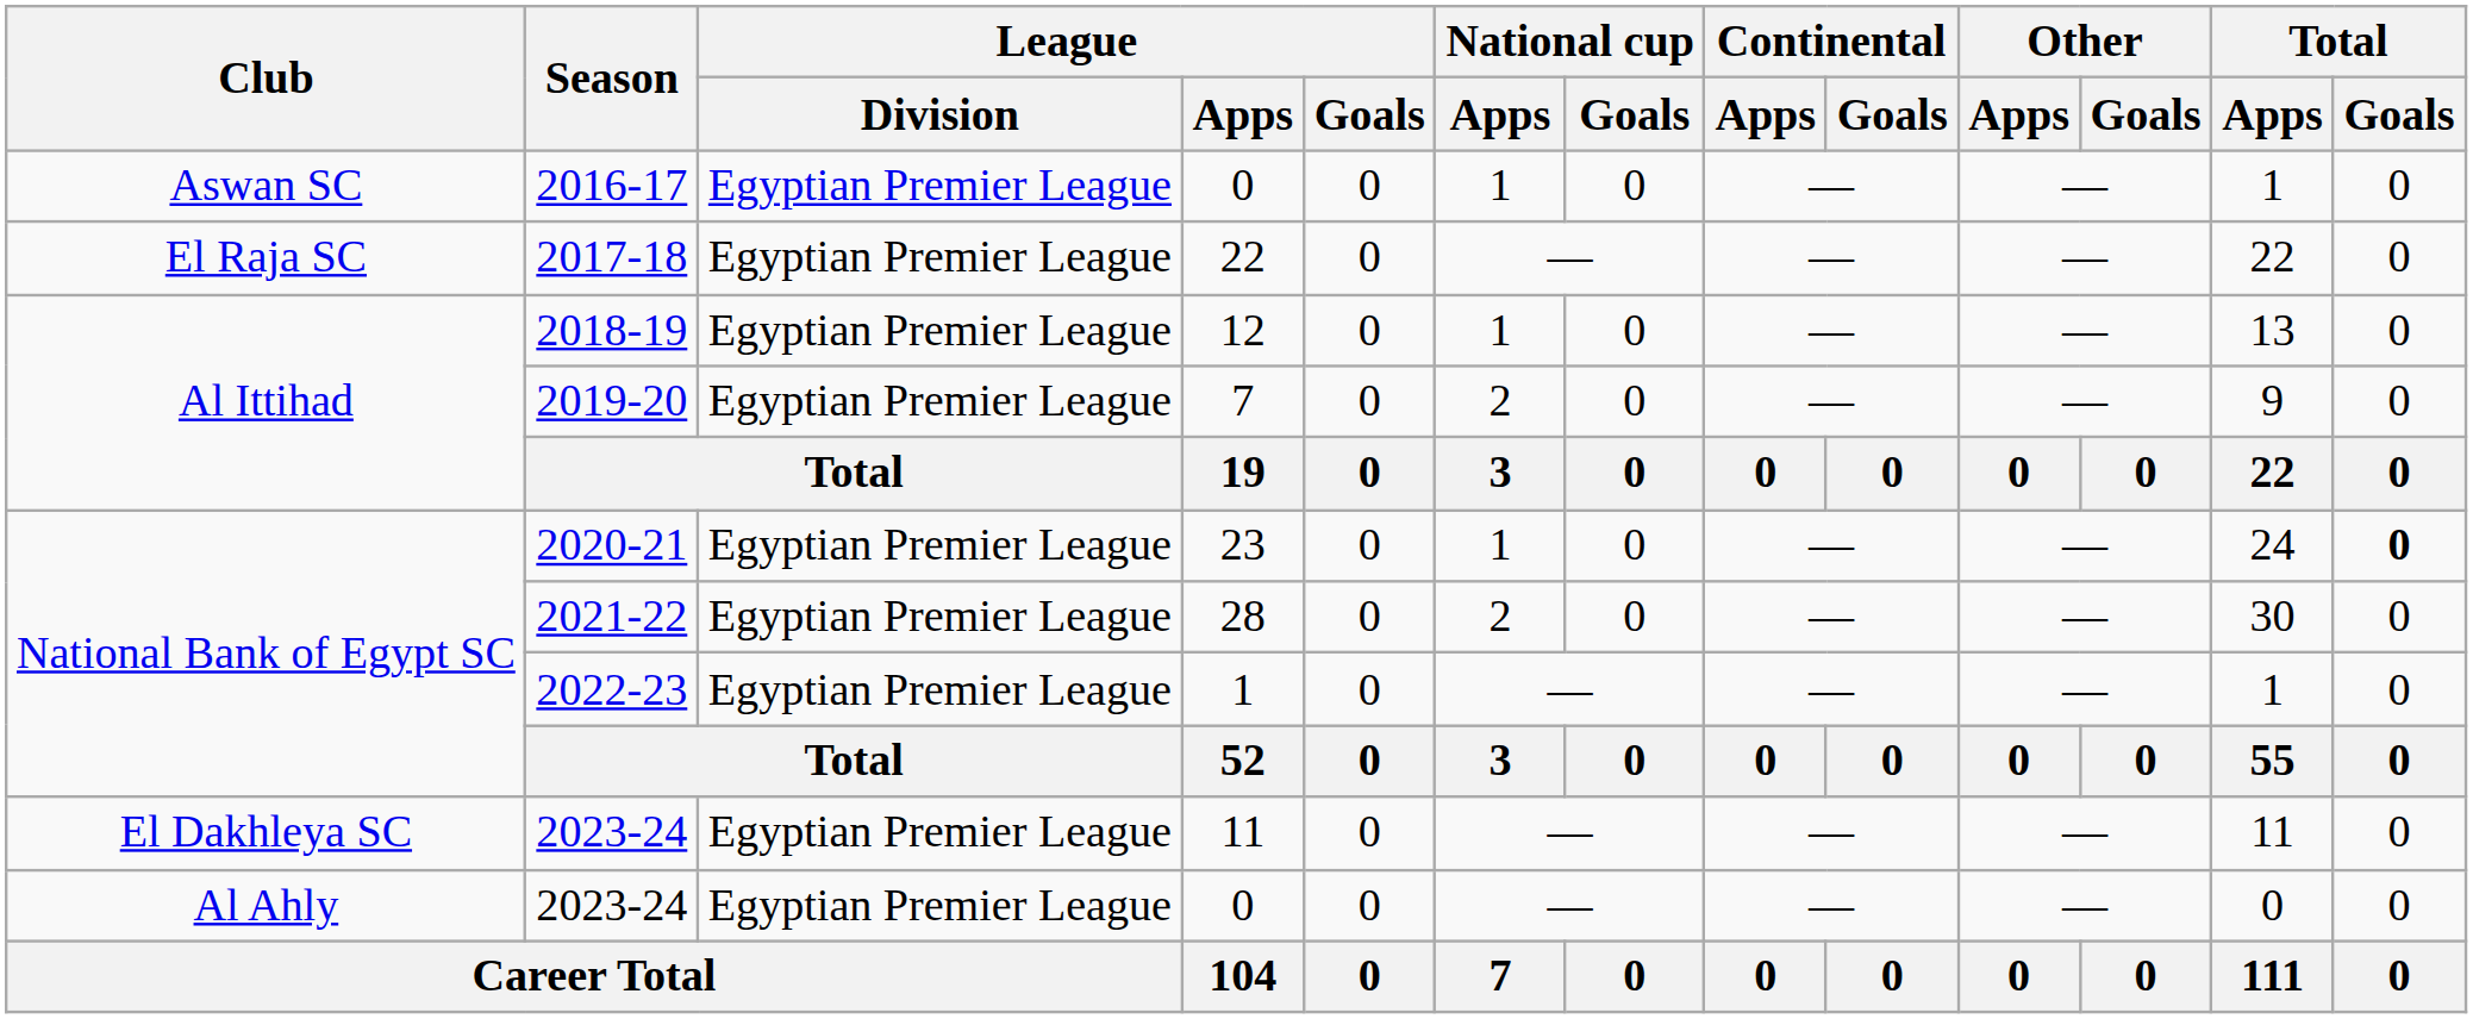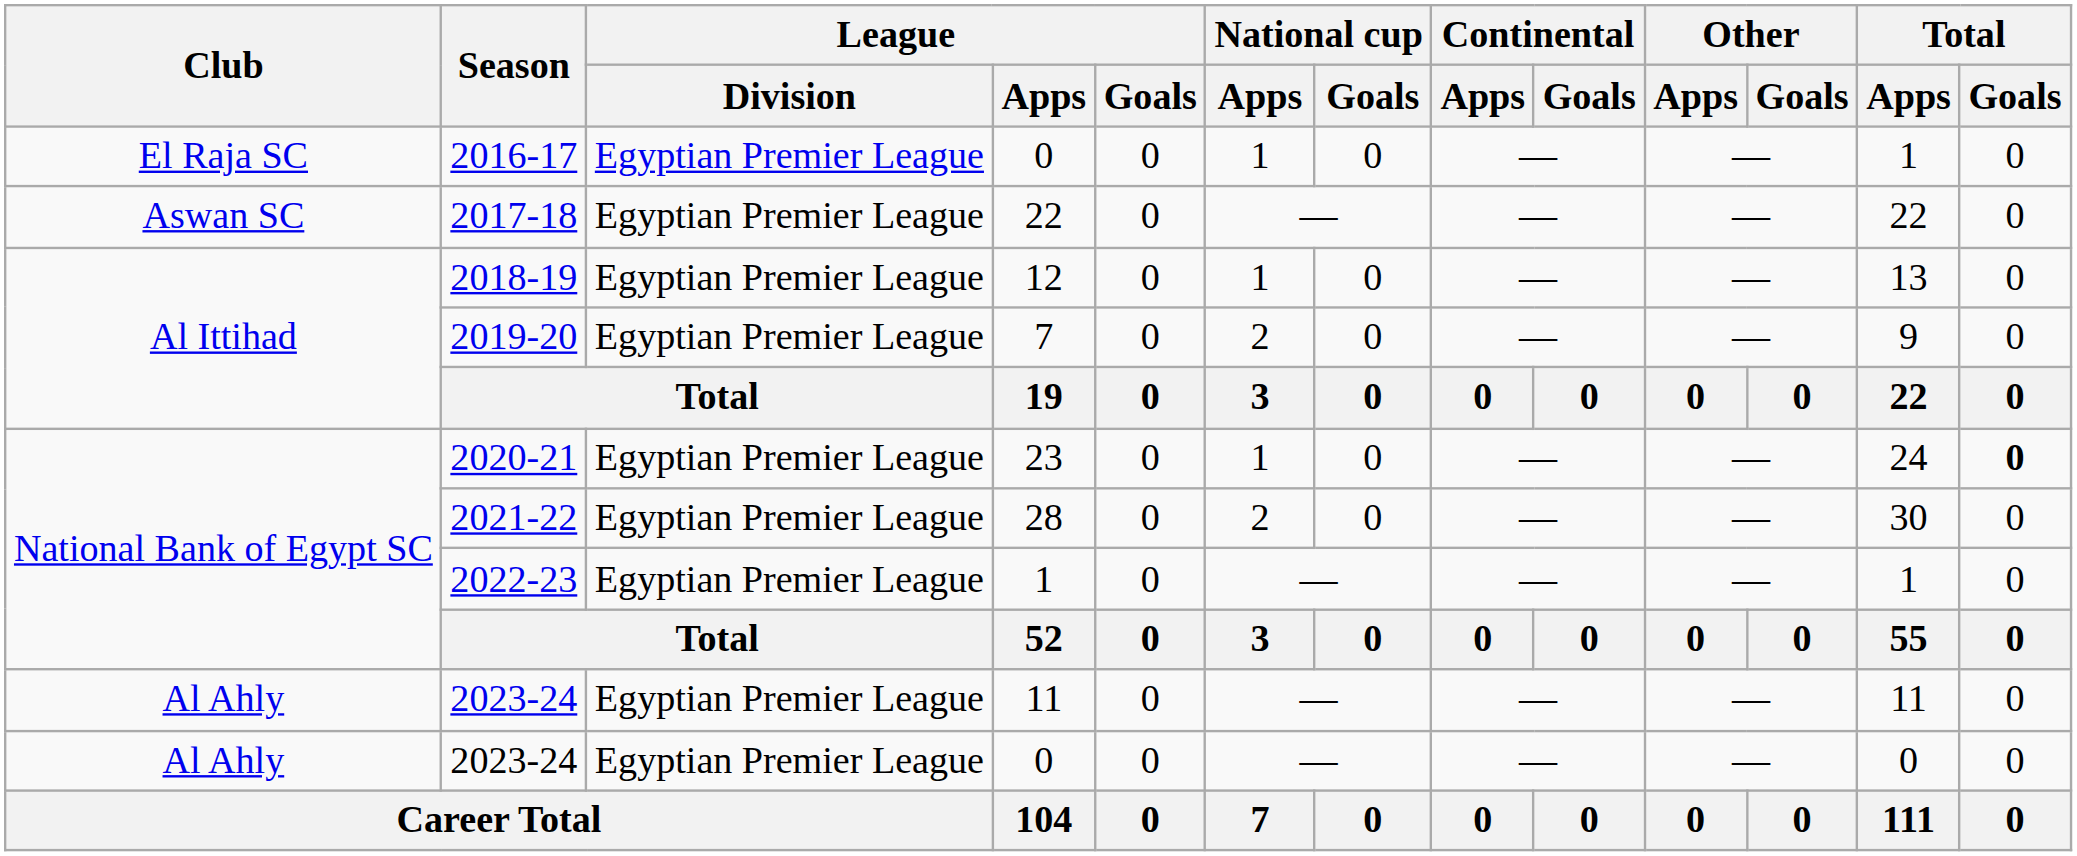 <table class="wikitable" style="text-align:center">
 <tr>
 <th rowspan="2">Club</th>
 <th rowspan="2">Season</th>
 <th colspan="3">League</th>
 <th colspan="2">National cup</th>
 <th colspan="2">Continental</th>
 <th colspan="2">Other</th>
 <th colspan="2">Total</th>
 </tr>
 <tr>
 <th>Division</th>
 <th>Apps</th>
 <th>Goals</th>
 <th>Apps</th>
 <th>Goals</th>
 <th>Apps</th>
 <th>Goals</th>
 <th>Apps</th>
 <th>Goals</th>
 <th>Apps</th>
 <th>Goals</th>
 </tr>
 <tr>
-<td><a href='#'>Aswan SC</a></td>
+<td><a href='#'>El Raja SC</a></td>
 <td><a href='#'>2016-17</a></td>
 <td><a href='#'>Egyptian Premier League</a></td>
 <td>0</td>
 <td>0</td>
 <td>1</td>
 <td>0</td>
 <td colspan="2">—</td>
 <td colspan="2">—</td>
 <td>1</td>
 <td>0</td>
 </tr>
 <tr>
-<td><a href='#'>El Raja SC</a></td>
+<td><a href='#'>Aswan SC</a></td>
 <td><a href='#'>2017-18</a></td>
 <td>Egyptian Premier League</td>
 <td>22</td>
 <td>0</td>
 <td colspan="2">—</td>
 <td colspan="2">—</td>
 <td colspan="2">—</td>
 <td>22</td>
 <td>0</td>
 </tr>
 <tr>
 <td rowspan="3"><a href='#'>Al Ittihad</a></td>
 <td><a href='#'>2018-19</a></td>
 <td>Egyptian Premier League</td>
 <td>12</td>
 <td>0</td>
 <td>1</td>
 <td>0</td>
 <td colspan="2">—</td>
 <td colspan="2">—</td>
 <td>13</td>
 <td>0</td>
 </tr>
 <tr>
 <td><a href='#'>2019-20</a></td>
 <td>Egyptian Premier League</td>
 <td>7</td>
 <td>0</td>
 <td>2</td>
 <td>0</td>
 <td colspan="2">—</td>
 <td colspan="2">—</td>
 <td>9</td>
 <td>0</td>
 </tr>
 <tr>
 <th colspan="2">Total</th>
 <th>19</th>
 <th>0</th>
 <th>3</th>
 <th>0</th>
 <th>0</th>
 <th>0</th>
 <th>0</th>
 <th>0</th>
 <th>22</th>
 <th>0</th>
 </tr>
 <tr>
 <td rowspan="4"><a href='#'>National Bank of Egypt SC</a></td>
 <td><a href='#'>2020-21</a></td>
 <td>Egyptian Premier League</td>
 <td>23</td>
 <td>0</td>
 <td>1</td>
 <td>0</td>
 <td colspan="2">—</td>
 <td colspan="2">—</td>
 <td>24</td>
 <td><strong>0</strong></td>
 </tr>
 <tr>
 <td><a href='#'>2021-22</a></td>
 <td>Egyptian Premier League</td>
 <td>28</td>
 <td>0</td>
 <td>2</td>
 <td>0</td>
 <td colspan="2">—</td>
 <td colspan="2">—</td>
 <td>30</td>
 <td>0</td>
 </tr>
 <tr>
 <td><a href='#'>2022-23</a></td>
 <td>Egyptian Premier League</td>
 <td>1</td>
 <td>0</td>
 <td colspan="2">—</td>
 <td colspan="2">—</td>
 <td colspan="2">—</td>
 <td>1</td>
 <td>0</td>
 </tr>
 <tr>
 <th colspan="2">Total</th>
 <th>52</th>
 <th>0</th>
 <th>3</th>
 <th>0</th>
 <th>0</th>
 <th>0</th>
 <th>0</th>
 <th>0</th>
 <th>55</th>
 <th>0</th>
 </tr>
 <tr>
-<td><a href='#'>El Dakhleya SC</a></td>
+<td><a href='#'>Al Ahly</a></td>
 <td><a href='#'>2023-24</a></td>
 <td>Egyptian Premier League</td>
 <td>11</td>
 <td>0</td>
 <td colspan="2">—</td>
 <td colspan="2">—</td>
 <td colspan="2">—</td>
 <td>11</td>
 <td>0</td>
 </tr>
 <tr>
 <td><a href='#'>Al Ahly</a></td>
 <td>2023-24</td>
 <td>Egyptian Premier League</td>
 <td>0</td>
 <td>0</td>
 <td colspan="2">—</td>
 <td colspan="2">—</td>
 <td colspan="2">—</td>
 <td>0</td>
 <td>0</td>
 </tr>
 <tr>
 <th colspan="3">Career Total</th>
 <th>104</th>
 <th>0</th>
 <th>7</th>
 <th>0</th>
 <th>0</th>
 <th>0</th>
 <th>0</th>
 <th>0</th>
 <th>111</th>
 <th>0</th>
 </tr>
 </table>
